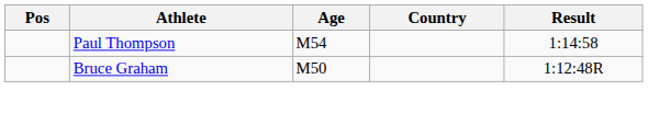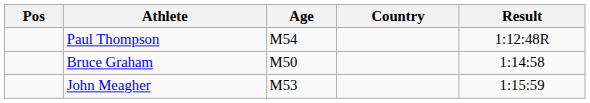 <table class="wikitable"  style="text-align:center; width:50%;">
 <tr>
 <th>Pos</th>
 <th>Athlete</th>
 <th>Age</th>
 <th>Country</th>
 <th>Result</th>
 </tr>
 <tr>
 <td align=center></td>
 <td align=left><a href='#'>Paul Thompson</a></td>
 <td align=left>M54</td>
 <td align=left></td>
-<td>1:14:58</td>
+<td>1:12:48R</td>
 </tr>
 <tr>
 <td align=center></td>
 <td align=left><a href='#'>Bruce Graham</a></td>
 <td align=left>M50</td>
 <td align=left></td>
-<td>1:12:48R</td>
+<td>1:14:58</td>
+</tr>
+<tr>
+<td align=center></td>
+<td align=left><a href='#'>John Meagher</a></td>
+<td align=left>M53</td>
+<td align=left></td>
+<td>1:15:59</td>
 </tr>
 </table>
